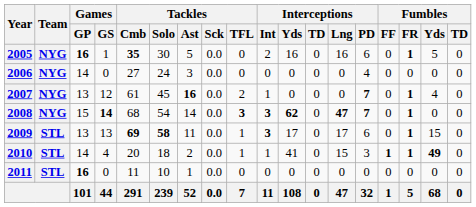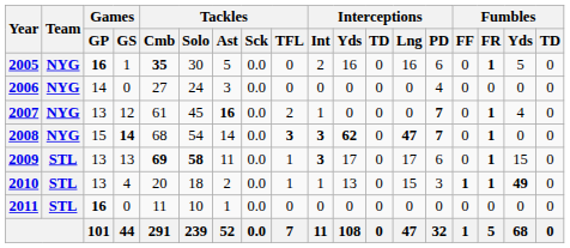 <table class="wikitable" style="text-align:center">
 <tr>
 <th rowspan="2">Year</th>
 <th rowspan="2">Team</th>
 <th colspan="2">Games</th>
 <th colspan="5">Tackles</th>
 <th colspan="5">Interceptions</th>
 <th colspan="4">Fumbles</th>
 </tr>
 <tr>
 <th>GP</th>
 <th>GS</th>
 <th>Cmb</th>
 <th>Solo</th>
 <th>Ast</th>
 <th>Sck</th>
 <th>TFL</th>
 <th>Int</th>
 <th>Yds</th>
 <th>TD</th>
 <th>Lng</th>
 <th>PD</th>
 <th>FF</th>
 <th>FR</th>
 <th>Yds</th>
 <th>TD</th>
 </tr>
 <tr>
 <th><a href='#'>2005</a></th>
 <th><a href='#'>NYG</a></th>
 <td><strong>16</strong></td>
 <td>1</td>
 <td><strong>35</strong></td>
 <td>30</td>
 <td>5</td>
 <td>0.0</td>
 <td>0</td>
 <td>2</td>
 <td>16</td>
 <td>0</td>
 <td>16</td>
 <td>6</td>
 <td>0</td>
 <td><strong>1</strong></td>
 <td>5</td>
 <td>0</td>
 </tr>
 <tr>
 <th><a href='#'>2006</a></th>
 <th><a href='#'>NYG</a></th>
 <td>14</td>
 <td>0</td>
 <td>27</td>
 <td>24</td>
 <td>3</td>
 <td>0.0</td>
 <td>0</td>
 <td>0</td>
 <td>0</td>
 <td>0</td>
 <td>0</td>
 <td>4</td>
 <td>0</td>
 <td>0</td>
 <td>0</td>
 <td>0</td>
 </tr>
 <tr>
 <th><a href='#'>2007</a></th>
 <th><a href='#'>NYG</a></th>
 <td>13</td>
 <td>12</td>
 <td>61</td>
 <td>45</td>
 <td><strong>16</strong></td>
 <td>0.0</td>
 <td>2</td>
 <td>1</td>
 <td>0</td>
 <td>0</td>
 <td>0</td>
 <td><strong>7</strong></td>
 <td>0</td>
 <td><strong>1</strong></td>
 <td>4</td>
 <td>0</td>
 </tr>
 <tr>
 <th><a href='#'>2008</a></th>
 <th><a href='#'>NYG</a></th>
 <td>15</td>
 <td><strong>14</strong></td>
 <td>68</td>
 <td>54</td>
 <td>14</td>
 <td>0.0</td>
 <td><strong>3</strong></td>
 <td><strong>3</strong></td>
 <td><strong>62</strong></td>
 <td>0</td>
 <td><strong>47</strong></td>
 <td><strong>7</strong></td>
 <td>0</td>
 <td><strong>1</strong></td>
 <td>0</td>
 <td>0</td>
 </tr>
 <tr>
 <th><a href='#'>2009</a></th>
 <th><a href='#'>STL</a></th>
 <td>13</td>
 <td>13</td>
 <td><strong>69</strong></td>
 <td><strong>58</strong></td>
 <td>11</td>
 <td>0.0</td>
 <td>1</td>
 <td><strong>3</strong></td>
 <td>17</td>
 <td>0</td>
 <td>17</td>
 <td>6</td>
 <td>0</td>
 <td><strong>1</strong></td>
 <td>15</td>
 <td>0</td>
 </tr>
 <tr>
 <th><a href='#'>2010</a></th>
 <th><a href='#'>STL</a></th>
-<td>14</td>
+<td>13</td>
 <td>4</td>
 <td>20</td>
 <td>18</td>
 <td>2</td>
 <td>0.0</td>
 <td>1</td>
 <td>1</td>
-<td>41</td>
+<td>13</td>
 <td>0</td>
 <td>15</td>
 <td>3</td>
 <td><strong>1</strong></td>
 <td><strong>1</strong></td>
 <td><strong>49</strong></td>
 <td>0</td>
 </tr>
 <tr>
 <th><a href='#'>2011</a></th>
 <th><a href='#'>STL</a></th>
 <td><strong>16</strong></td>
 <td>0</td>
 <td>11</td>
 <td>10</td>
 <td>1</td>
 <td>0.0</td>
 <td>0</td>
 <td>0</td>
 <td>0</td>
 <td>0</td>
 <td>0</td>
 <td>0</td>
 <td>0</td>
 <td>0</td>
 <td>0</td>
 <td>0</td>
 </tr>
 <tr>
 <th colspan="2"></th>
 <th>101</th>
 <th>44</th>
 <th>291</th>
 <th>239</th>
 <th>52</th>
 <th>0.0</th>
 <th>7</th>
 <th>11</th>
 <th>108</th>
 <th>0</th>
 <th>47</th>
 <th>32</th>
 <th>1</th>
 <th>5</th>
 <th>68</th>
 <th>0</th>
 </tr>
 </table>
